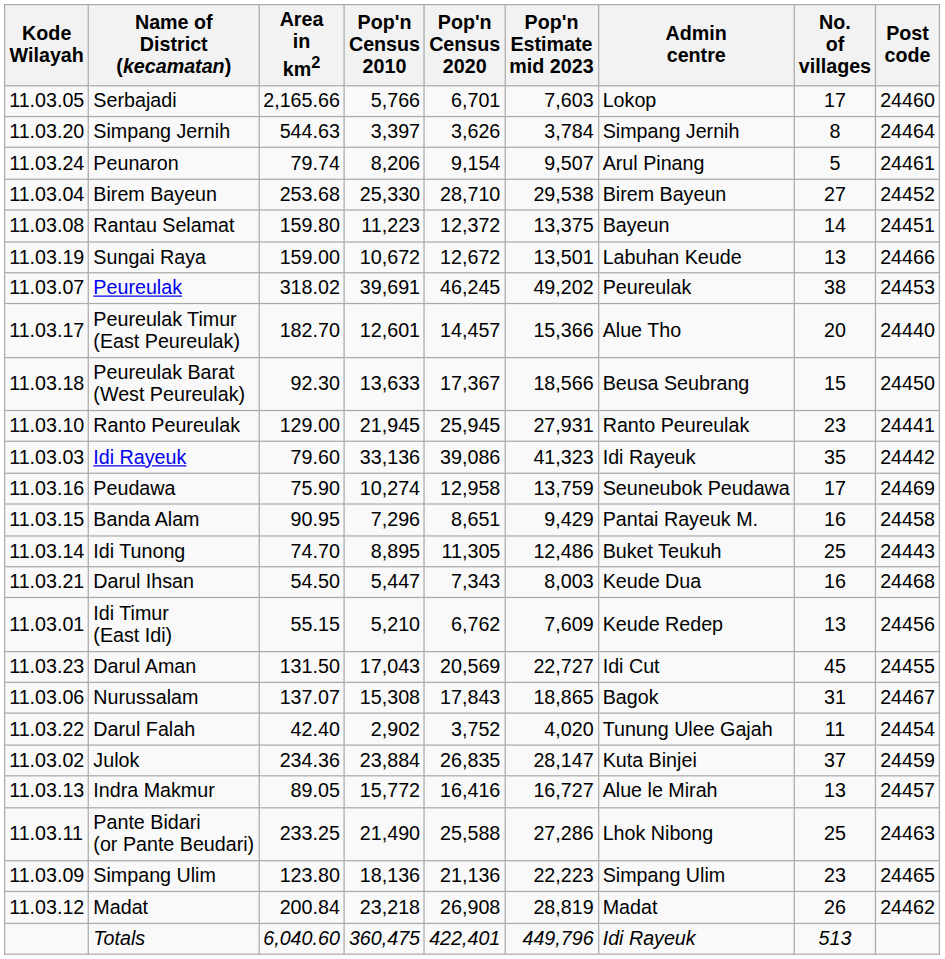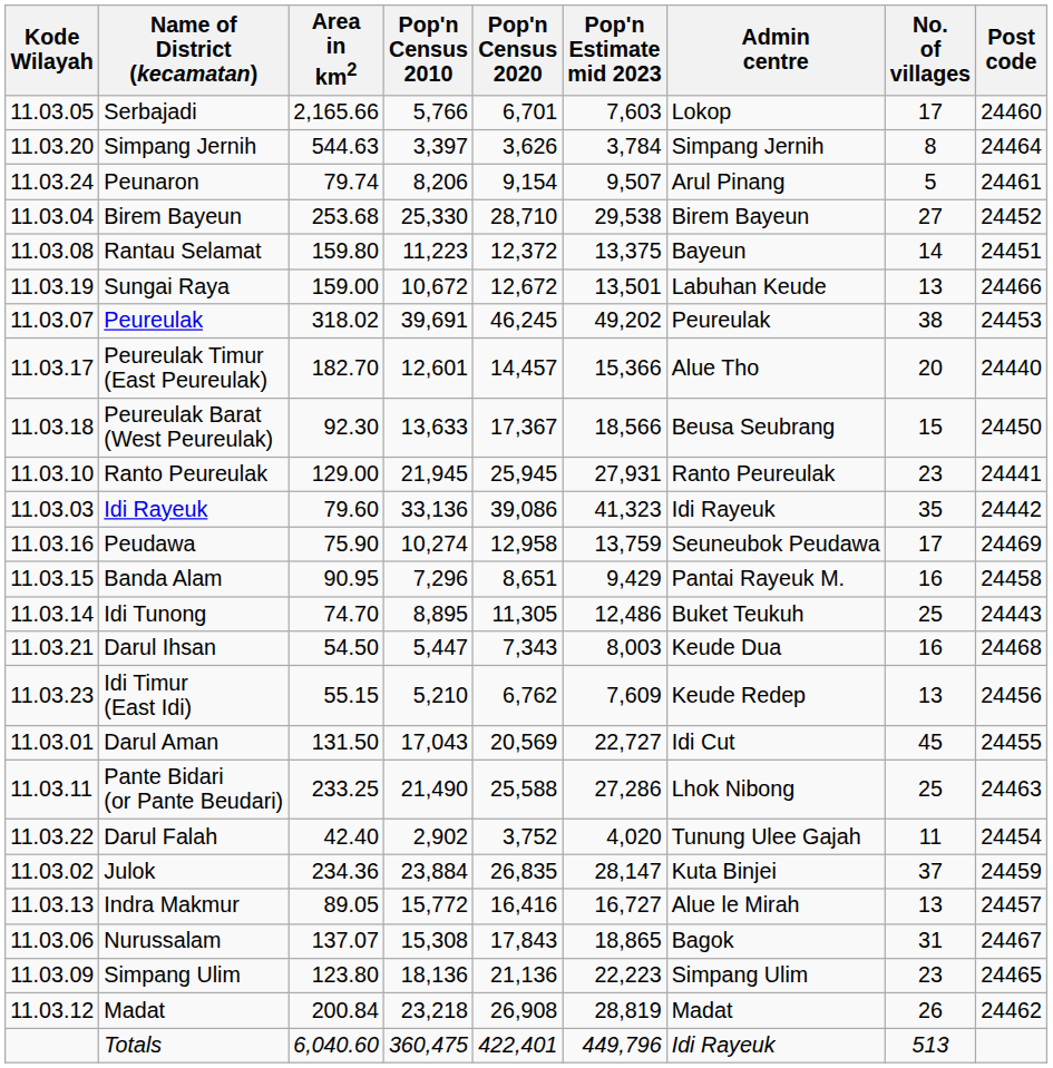 <table class="sortable wikitable">
 <tr>
 <th>Kode <br>Wilayah</th>
 <th>Name of<br>District<br>(<em>kecamatan</em>)</th>
 <th>Area <br> in <br>km<sup>2</sup></th>
 <th>Pop'n<br>Census<br>2010</th>
 <th>Pop'n<br>Census<br>2020</th>
 <th>Pop'n<br>Estimate<br>mid 2023</th>
 <th>Admin<br>centre</th>
 <th>No. <br>of<br>villages</th>
 <th>Post<br>code</th>
 </tr>
 <tr>
 <td>11.03.05</td>
 <td>Serbajadi</td>
 <td align="right">2,165.66</td>
 <td align="right">5,766</td>
 <td align="right">6,701</td>
 <td align="right">7,603</td>
 <td>Lokop</td>
 <td align="center">17</td>
 <td>24460</td>
 </tr>
 <tr>
 <td>11.03.20</td>
 <td>Simpang Jernih</td>
 <td align="right">544.63</td>
 <td align="right">3,397</td>
 <td align="right">3,626</td>
 <td align="right">3,784</td>
 <td>Simpang Jernih</td>
 <td align="center">8</td>
 <td>24464</td>
 </tr>
 <tr>
 <td>11.03.24</td>
 <td>Peunaron</td>
 <td align="right">79.74</td>
 <td align="right">8,206</td>
 <td align="right">9,154</td>
 <td align="right">9,507</td>
 <td>Arul Pinang</td>
 <td align="center">5</td>
 <td>24461</td>
 </tr>
 <tr>
 <td>11.03.04</td>
 <td>Birem Bayeun</td>
 <td align="right">253.68</td>
 <td align="right">25,330</td>
 <td align="right">28,710</td>
 <td align="right">29,538</td>
 <td>Birem Bayeun</td>
 <td align="center">27</td>
 <td>24452</td>
 </tr>
 <tr>
 <td>11.03.08</td>
 <td>Rantau Selamat</td>
 <td align="right">159.80</td>
 <td align="right">11,223</td>
 <td align="right">12,372</td>
 <td align="right">13,375</td>
 <td>Bayeun</td>
 <td align="center">14</td>
 <td>24451</td>
 </tr>
 <tr>
 <td>11.03.19</td>
 <td>Sungai Raya</td>
 <td align="right">159.00</td>
 <td align="right">10,672</td>
 <td align="right">12,672</td>
 <td align="right">13,501</td>
 <td>Labuhan Keude</td>
 <td align="center">13</td>
 <td>24466</td>
 </tr>
 <tr>
 <td>11.03.07</td>
 <td><a href='#'>Peureulak</a></td>
 <td align="right">318.02</td>
 <td align="right">39,691</td>
 <td align="right">46,245</td>
 <td align="right">49,202</td>
 <td>Peureulak</td>
 <td align="center">38</td>
 <td>24453</td>
 </tr>
 <tr>
 <td>11.03.17</td>
 <td>Peureulak Timur <br>(East Peureulak)</td>
 <td align="right">182.70</td>
 <td align="right">12,601</td>
 <td align="right">14,457</td>
 <td align="right">15,366</td>
 <td>Alue Tho</td>
 <td align="center">20</td>
 <td>24440</td>
 </tr>
 <tr>
 <td>11.03.18</td>
 <td>Peureulak Barat <br>(West Peureulak)</td>
 <td align="right">92.30</td>
 <td align="right">13,633</td>
 <td align="right">17,367</td>
 <td align="right">18,566</td>
 <td>Beusa Seubrang</td>
 <td align="center">15</td>
 <td>24450</td>
 </tr>
 <tr>
 <td>11.03.10</td>
 <td>Ranto Peureulak</td>
 <td align="right">129.00</td>
 <td align="right">21,945</td>
 <td align="right">25,945</td>
 <td align="right">27,931</td>
 <td>Ranto Peureulak</td>
 <td align="center">23</td>
 <td>24441</td>
 </tr>
 <tr>
 <td>11.03.03</td>
 <td><a href='#'>Idi Rayeuk</a></td>
 <td align="right">79.60</td>
 <td align="right">33,136</td>
 <td align="right">39,086</td>
 <td align="right">41,323</td>
 <td>Idi Rayeuk</td>
 <td align="center">35</td>
 <td>24442</td>
 </tr>
 <tr>
 <td>11.03.16</td>
 <td>Peudawa</td>
 <td align="right">75.90</td>
 <td align="right">10,274</td>
 <td align="right">12,958</td>
 <td align="right">13,759</td>
 <td>Seuneubok Peudawa</td>
 <td align="center">17</td>
 <td>24469</td>
 </tr>
 <tr>
 <td>11.03.15</td>
 <td>Banda Alam</td>
 <td align="right">90.95</td>
 <td align="right">7,296</td>
 <td align="right">8,651</td>
 <td align="right">9,429</td>
 <td>Pantai Rayeuk M.</td>
 <td align="center">16</td>
 <td>24458</td>
 </tr>
 <tr>
 <td>11.03.14</td>
 <td>Idi Tunong</td>
 <td align="right">74.70</td>
 <td align="right">8,895</td>
 <td align="right">11,305</td>
 <td align="right">12,486</td>
 <td>Buket Teukuh</td>
 <td align="center">25</td>
 <td>24443</td>
 </tr>
 <tr>
 <td>11.03.21</td>
 <td>Darul Ihsan</td>
 <td align="right">54.50</td>
 <td align="right">5,447</td>
 <td align="right">7,343</td>
 <td align="right">8,003</td>
 <td>Keude Dua</td>
 <td align="center">16</td>
 <td>24468</td>
 </tr>
 <tr>
-<td>11.03.01</td>
+<td>11.03.23</td>
 <td>Idi Timur <br>(East Idi)</td>
 <td align="right">55.15</td>
 <td align="right">5,210</td>
 <td align="right">6,762</td>
 <td align="right">7,609</td>
 <td>Keude Redep</td>
 <td align="center">13</td>
 <td>24456</td>
 </tr>
 <tr>
-<td>11.03.23</td>
+<td>11.03.01</td>
 <td>Darul Aman</td>
 <td align="right">131.50</td>
 <td align="right">17,043</td>
 <td align="right">20,569</td>
 <td align="right">22,727</td>
 <td>Idi Cut</td>
 <td align="center">45</td>
 <td>24455</td>
 </tr>
 <tr>
-<td>11.03.06</td>
-<td>Nurussalam</td>
-<td align="right">137.07</td>
-<td align="right">15,308</td>
-<td align="right">17,843</td>
-<td align="right">18,865</td>
-<td>Bagok</td>
-<td align="center">31</td>
-<td>24467</td>
+<td>11.03.11</td>
+<td>Pante Bidari <br>(or Pante Beudari)</td>
+<td align="right">233.25</td>
+<td align="right">21,490</td>
+<td align="right">25,588</td>
+<td align="right">27,286</td>
+<td>Lhok Nibong</td>
+<td align="center">25</td>
+<td>24463</td>
 </tr>
 <tr>
 <td>11.03.22</td>
 <td>Darul Falah</td>
 <td align="right">42.40</td>
 <td align="right">2,902</td>
 <td align="right">3,752</td>
 <td align="right">4,020</td>
 <td>Tunung Ulee Gajah</td>
 <td align="center">11</td>
 <td>24454</td>
 </tr>
 <tr>
 <td>11.03.02</td>
 <td>Julok</td>
 <td align="right">234.36</td>
 <td align="right">23,884</td>
 <td align="right">26,835</td>
 <td align="right">28,147</td>
 <td>Kuta Binjei</td>
 <td align="center">37</td>
 <td>24459</td>
 </tr>
 <tr>
 <td>11.03.13</td>
 <td>Indra Makmur</td>
 <td align="right">89.05</td>
 <td align="right">15,772</td>
 <td align="right">16,416</td>
 <td align="right">16,727</td>
 <td>Alue le Mirah</td>
 <td align="center">13</td>
 <td>24457</td>
 </tr>
 <tr>
-<td>11.03.11</td>
-<td>Pante Bidari <br>(or Pante Beudari)</td>
-<td align="right">233.25</td>
-<td align="right">21,490</td>
-<td align="right">25,588</td>
-<td align="right">27,286</td>
-<td>Lhok Nibong</td>
-<td align="center">25</td>
-<td>24463</td>
+<td>11.03.06</td>
+<td>Nurussalam</td>
+<td align="right">137.07</td>
+<td align="right">15,308</td>
+<td align="right">17,843</td>
+<td align="right">18,865</td>
+<td>Bagok</td>
+<td align="center">31</td>
+<td>24467</td>
 </tr>
 <tr>
 <td>11.03.09</td>
 <td>Simpang Ulim</td>
 <td align="right">123.80</td>
 <td align="right">18,136</td>
 <td align="right">21,136</td>
 <td align="right">22,223</td>
 <td>Simpang Ulim</td>
 <td align="center">23</td>
 <td>24465</td>
 </tr>
 <tr>
 <td>11.03.12</td>
 <td>Madat</td>
 <td align="right">200.84</td>
 <td align="right">23,218</td>
 <td align="right">26,908</td>
 <td align="right">28,819</td>
 <td>Madat</td>
 <td align="center">26</td>
 <td>24462</td>
 </tr>
 <tr>
 <td></td>
 <td><em>Totals</em></td>
 <td align="right"><em>6,040.60</em></td>
 <td align="right"><em>360,475</em></td>
 <td align="right"><em>422,401</em></td>
 <td align="right"><em>449,796</em></td>
 <td><em>Idi Rayeuk</em></td>
 <td align="center"><em>513</em></td>
 <td></td>
 </tr>
 </table>
